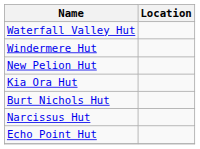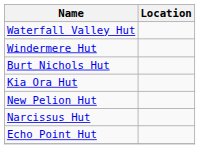 <table class="wikitable sortable">
 <tr>
 <th>Name</th>
 <th>Location</th>
 </tr>
 <tr>
 <td><a href='#'>Waterfall Valley Hut</a></td>
 <td></td>
 </tr>
 <tr>
 <td><a href='#'>Windermere Hut</a></td>
 <td></td>
 </tr>
 <tr>
-<td><a href='#'>New Pelion Hut</a></td>
+<td><a href='#'>Burt Nichols Hut</a></td>
 <td></td>
 </tr>
 <tr>
 <td><a href='#'>Kia Ora Hut</a></td>
 <td></td>
 </tr>
 <tr>
-<td><a href='#'>Burt Nichols Hut</a></td>
+<td><a href='#'>New Pelion Hut</a></td>
 <td></td>
 </tr>
 <tr>
 <td><a href='#'>Narcissus Hut</a></td>
 <td></td>
 </tr>
 <tr>
 <td><a href='#'>Echo Point Hut</a></td>
 <td></td>
 </tr>
 <tr>
 </tr>
 </table>
